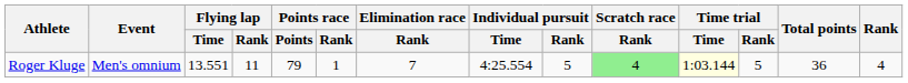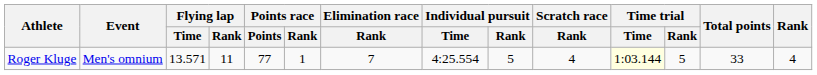 <table class="wikitable" style="font-size:90%">
 <tr>
 <th rowspan=2>Athlete</th>
 <th rowspan=2>Event</th>
 <th colspan=2>Flying lap</th>
 <th colspan=2>Points race</th>
 <th>Elimination race</th>
 <th colspan=2>Individual pursuit</th>
 <th>Scratch race</th>
 <th colspan=2>Time trial</th>
 <th rowspan=2>Total points</th>
 <th rowspan=2>Rank</th>
 </tr>
 <tr style="font-size:95%">
 <th>Time</th>
 <th>Rank</th>
 <th>Points</th>
 <th>Rank</th>
 <th>Rank</th>
 <th>Time</th>
 <th>Rank</th>
 <th>Rank</th>
 <th>Time</th>
 <th>Rank</th>
 </tr>
 <tr align=center>
 <td align=left><a href='#'>Roger Kluge</a></td>
 <td align=left><a href='#'>Men's omnium</a></td>
-<td>13.551</td>
+<td>13.571</td>
 <td>11</td>
-<td>79</td>
+<td>77</td>
 <td>1</td>
 <td>7</td>
 <td>4:25.554</td>
 <td>5</td>
-<td style="background: lightgreen;">4</td>
+<td>4</td>
 <td style="background: lightyellow;">1:03.144</td>
 <td>5</td>
-<td>36</td>
+<td>33</td>
 <td>4</td>
 </tr>
 </table>
